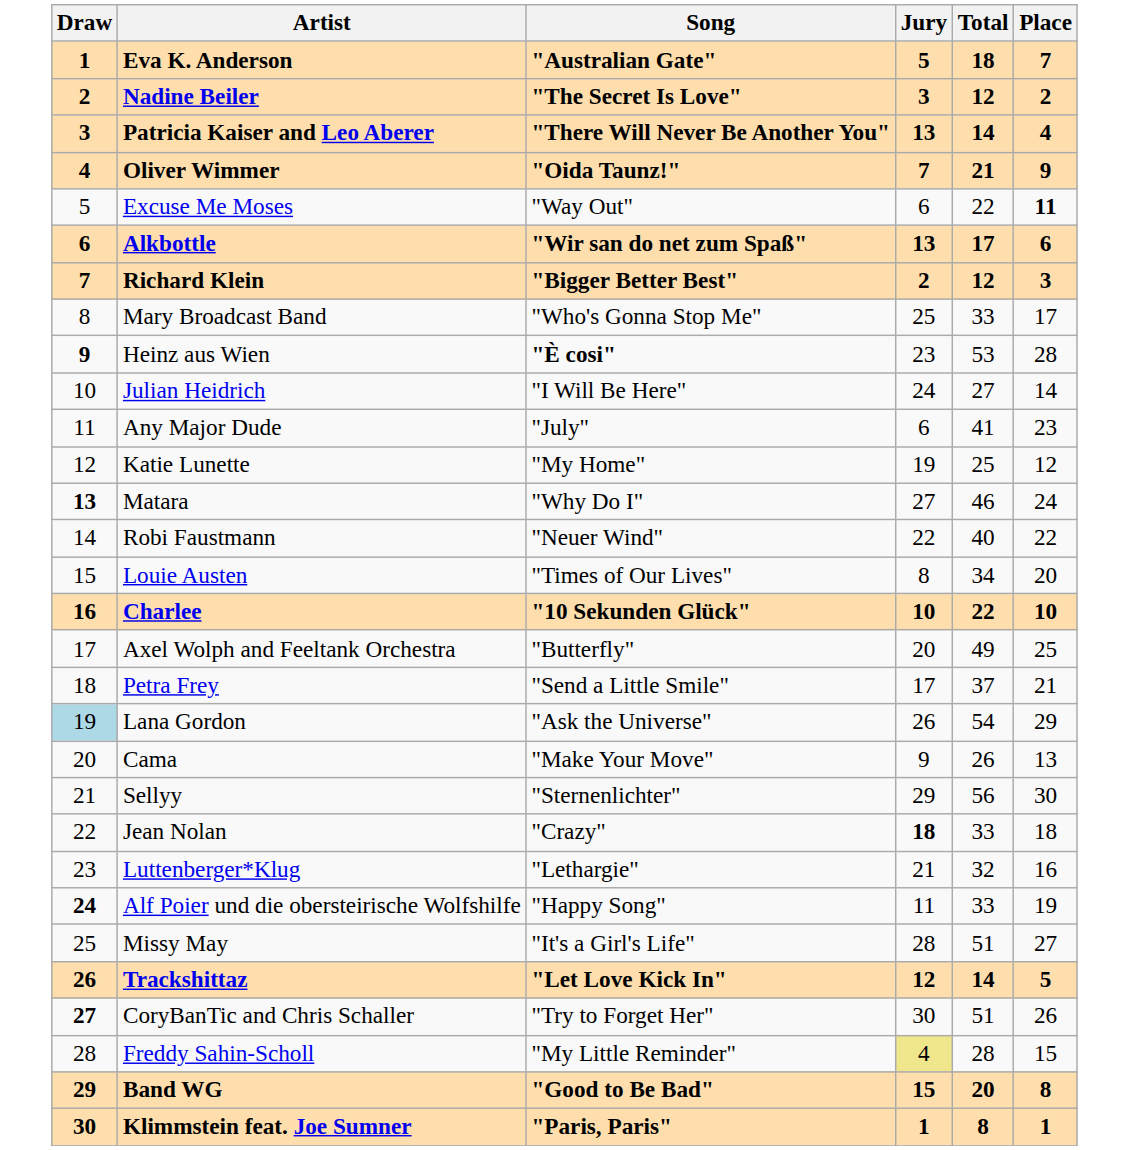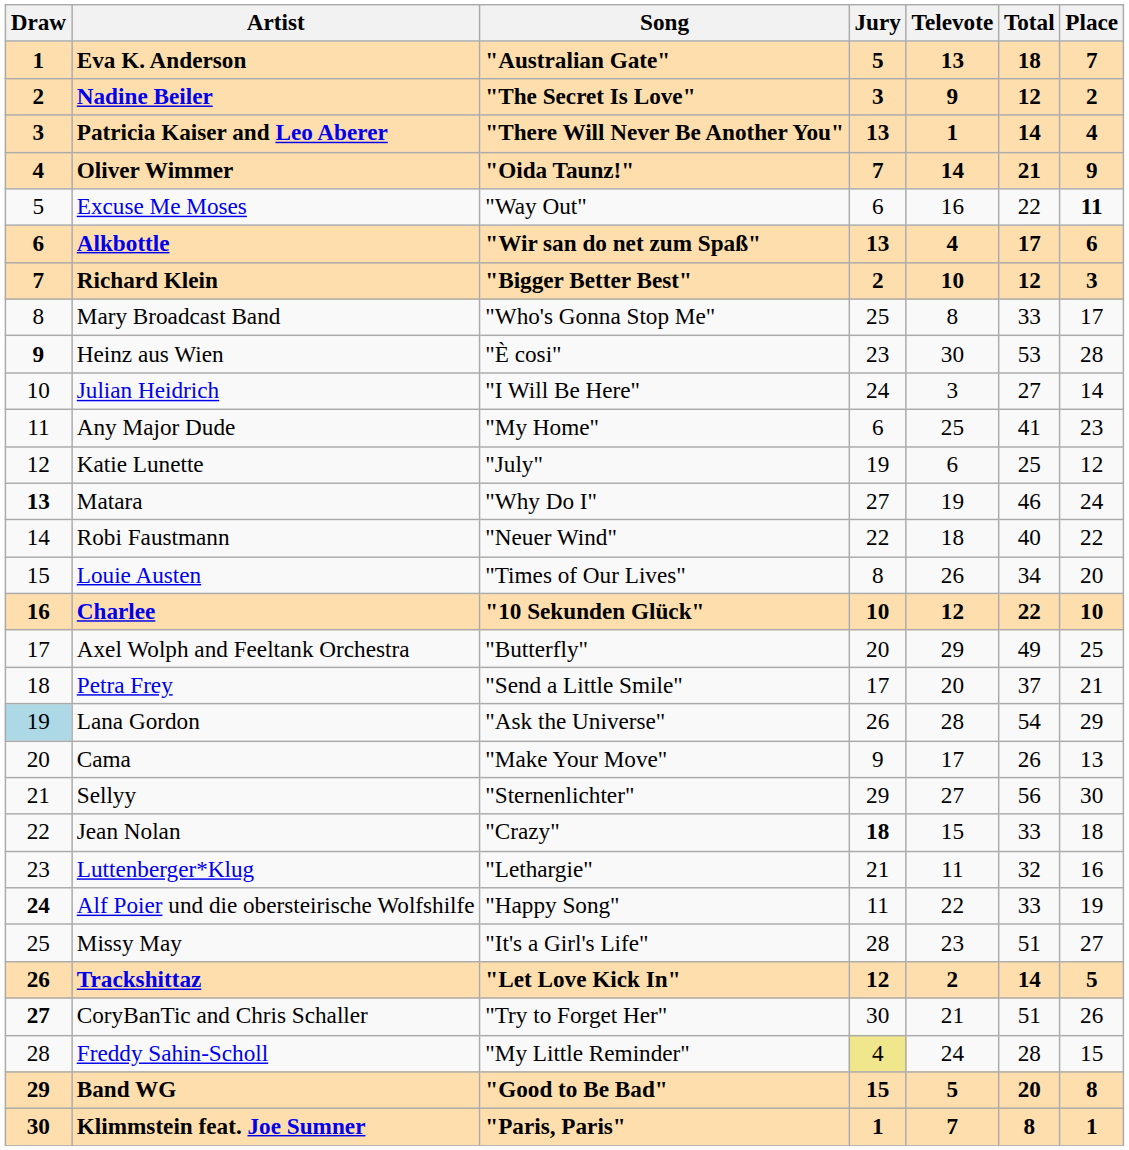 <table class="sortable wikitable" style="margin: 1em auto 1em auto; text-align:center">
 <tr>
 <th>Draw</th>
 <th>Artist</th>
 <th>Song</th>
 <th>Jury</th>
+<th>Televote</th>
 <th>Total</th>
 <th>Place</th>
 </tr>
 <tr style="font-weight:bold; background:#FFDEAD;">
 <td>1</td>
 <td align="left">Eva K. Anderson</td>
 <td align="left">"Australian Gate"</td>
 <td>5</td>
+<td>13</td>
 <td>18</td>
 <td>7</td>
 </tr>
 <tr style="font-weight:bold; background:#FFDEAD;">
 <td>2</td>
 <td align="left"><a href='#'>Nadine Beiler</a></td>
 <td align="left">"The Secret Is Love"</td>
 <td>3</td>
+<td>9</td>
 <td>12</td>
 <td>2</td>
 </tr>
 <tr style="font-weight:bold; background:#FFDEAD;">
 <td>3</td>
 <td align="left">Patricia Kaiser and <a href='#'>Leo Aberer</a></td>
 <td align="left">"There Will Never Be Another You"</td>
 <td>13</td>
+<td>1</td>
 <td>14</td>
 <td>4</td>
 </tr>
 <tr style="font-weight:bold; background:#FFDEAD;">
 <td>4</td>
 <td align="left">Oliver Wimmer</td>
 <td align="left">"Oida Taunz!"</td>
 <td>7</td>
+<td>14</td>
 <td>21</td>
 <td>9</td>
 </tr>
 <tr>
 <td>5</td>
 <td align="left"><a href='#'>Excuse Me Moses</a></td>
 <td align="left">"Way Out"</td>
 <td>6</td>
+<td>16</td>
 <td>22</td>
 <td><strong>11</strong></td>
 </tr>
 <tr style="font-weight:bold; background:#FFDEAD;">
 <td>6</td>
 <td align="left"><a href='#'>Alkbottle</a></td>
 <td align="left">"Wir san do net zum Spaß"</td>
 <td>13</td>
+<td>4</td>
 <td>17</td>
 <td>6</td>
 </tr>
 <tr style="font-weight:bold; background:#FFDEAD;">
 <td>7</td>
 <td align="left">Richard Klein</td>
 <td align="left">"Bigger Better Best"</td>
 <td>2</td>
+<td>10</td>
 <td>12</td>
 <td>3</td>
 </tr>
 <tr>
 <td>8</td>
 <td align="left">Mary Broadcast Band</td>
 <td align="left">"Who's Gonna Stop Me"</td>
 <td>25</td>
+<td>8</td>
 <td>33</td>
 <td>17</td>
 </tr>
 <tr>
 <td><strong>9</strong></td>
 <td align="left">Heinz aus Wien</td>
-<td align="left"><strong>"È cosi"</strong></td>
+<td align="left">"È cosi"</td>
 <td>23</td>
+<td>30</td>
 <td>53</td>
 <td>28</td>
 </tr>
 <tr>
 <td>10</td>
 <td align="left"><a href='#'>Julian Heidrich</a></td>
 <td align="left">"I Will Be Here"</td>
 <td>24</td>
+<td>3</td>
 <td>27</td>
 <td>14</td>
 </tr>
 <tr>
 <td>11</td>
 <td align="left">Any Major Dude</td>
-<td align="left">"July"</td>
+<td align="left">"My Home"</td>
 <td>6</td>
+<td>25</td>
 <td>41</td>
 <td>23</td>
 </tr>
 <tr>
 <td>12</td>
 <td align="left">Katie Lunette</td>
-<td align="left">"My Home"</td>
+<td align="left">"July"</td>
 <td>19</td>
+<td>6</td>
 <td>25</td>
 <td>12</td>
 </tr>
 <tr>
 <td><strong>13</strong></td>
 <td align="left">Matara</td>
 <td align="left">"Why Do I"</td>
 <td>27</td>
+<td>19</td>
 <td>46</td>
 <td>24</td>
 </tr>
 <tr>
 <td>14</td>
 <td align="left">Robi Faustmann</td>
 <td align="left">"Neuer Wind"</td>
 <td>22</td>
+<td>18</td>
 <td>40</td>
 <td>22</td>
 </tr>
 <tr>
 <td>15</td>
 <td align="left"><a href='#'>Louie Austen</a></td>
 <td align="left">"Times of Our Lives"</td>
 <td>8</td>
+<td>26</td>
 <td>34</td>
 <td>20</td>
 </tr>
 <tr style="font-weight:bold; background:#FFDEAD;">
 <td>16</td>
 <td align="left"><a href='#'>Charlee</a></td>
 <td align="left">"10 Sekunden Glück"</td>
 <td>10</td>
+<td>12</td>
 <td>22</td>
 <td>10</td>
 </tr>
 <tr>
 <td>17</td>
 <td align="left">Axel Wolph and Feeltank Orchestra</td>
 <td align="left">"Butterfly"</td>
 <td>20</td>
+<td>29</td>
 <td>49</td>
 <td>25</td>
 </tr>
 <tr>
 <td>18</td>
 <td align="left"><a href='#'>Petra Frey</a></td>
 <td align="left">"Send a Little Smile"</td>
 <td>17</td>
+<td>20</td>
 <td>37</td>
 <td>21</td>
 </tr>
 <tr>
 <td style="background: lightblue;">19</td>
 <td align="left">Lana Gordon</td>
 <td align="left">"Ask the Universe"</td>
 <td>26</td>
+<td>28</td>
 <td>54</td>
 <td>29</td>
 </tr>
 <tr>
 <td>20</td>
 <td align="left">Cama</td>
 <td align="left">"Make Your Move"</td>
 <td>9</td>
+<td>17</td>
 <td>26</td>
 <td>13</td>
 </tr>
 <tr>
 <td>21</td>
 <td align="left">Sellyy</td>
 <td align="left">"Sternenlichter"</td>
 <td>29</td>
+<td>27</td>
 <td>56</td>
 <td>30</td>
 </tr>
 <tr>
 <td>22</td>
 <td align="left">Jean Nolan</td>
 <td align="left">"Crazy"</td>
 <td><strong>18</strong></td>
+<td>15</td>
 <td>33</td>
 <td>18</td>
 </tr>
 <tr>
 <td>23</td>
 <td align="left"><a href='#'>Luttenberger*Klug</a></td>
 <td align="left">"Lethargie"</td>
 <td>21</td>
+<td>11</td>
 <td>32</td>
 <td>16</td>
 </tr>
 <tr>
 <td><strong>24</strong></td>
 <td align="left"><a href='#'>Alf Poier</a> und die obersteirische Wolfshilfe</td>
 <td align="left">"Happy Song"</td>
 <td>11</td>
+<td>22</td>
 <td>33</td>
 <td>19</td>
 </tr>
 <tr>
 <td>25</td>
 <td align="left">Missy May</td>
 <td align="left">"It's a Girl's Life"</td>
 <td>28</td>
+<td>23</td>
 <td>51</td>
 <td>27</td>
 </tr>
 <tr style="font-weight:bold; background:#FFDEAD;">
 <td>26</td>
 <td align="left"><a href='#'>Trackshittaz</a></td>
 <td align="left">"Let Love Kick In"</td>
 <td>12</td>
+<td>2</td>
 <td>14</td>
 <td>5</td>
 </tr>
 <tr>
 <td><strong>27</strong></td>
 <td align="left">CoryBanTic and Chris Schaller</td>
 <td align="left">"Try to Forget Her"</td>
 <td>30</td>
+<td>21</td>
 <td>51</td>
 <td>26</td>
 </tr>
 <tr>
 <td>28</td>
 <td align="left"><a href='#'>Freddy Sahin-Scholl</a></td>
 <td align="left">"My Little Reminder"</td>
 <td style="background: khaki;">4</td>
+<td>24</td>
 <td>28</td>
 <td>15</td>
 </tr>
 <tr style="font-weight:bold; background:#FFDEAD;">
 <td>29</td>
 <td align="left">Band WG</td>
 <td align="left">"Good to Be Bad"</td>
 <td>15</td>
+<td>5</td>
 <td>20</td>
 <td>8</td>
 </tr>
 <tr style="font-weight:bold; background:#FFDEAD;">
 <td>30</td>
 <td align="left">Klimmstein feat. <a href='#'>Joe Sumner</a></td>
 <td align="left">"Paris, Paris"</td>
 <td>1</td>
+<td>7</td>
 <td>8</td>
 <td>1</td>
 </tr>
 </table>
